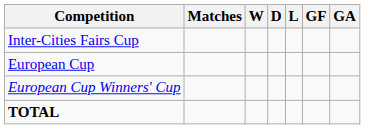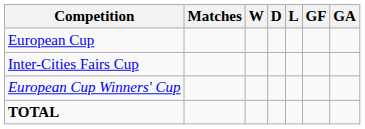 <table class="wikitable">
 <tr>
 <th>Competition</th>
 <th>Matches</th>
 <th>W</th>
 <th>D</th>
 <th>L</th>
 <th>GF</th>
 <th>GA</th>
 </tr>
 <tr>
-<td><a href='#'>Inter-Cities Fairs Cup</a></td>
+<td><a href='#'>European Cup</a></td>
 <td></td>
 <td></td>
 <td></td>
 <td></td>
 <td></td>
 <td></td>
 </tr>
 <tr>
-<td><a href='#'>European Cup</a></td>
+<td><a href='#'>Inter-Cities Fairs Cup</a></td>
 <td></td>
 <td></td>
 <td></td>
 <td></td>
 <td></td>
 <td></td>
 </tr>
 <tr>
 <td><em><a href='#'>European Cup Winners' Cup</a></em></td>
 <td></td>
 <td></td>
 <td></td>
 <td></td>
 <td></td>
 <td></td>
 </tr>
 <tr>
 <td><strong>TOTAL</strong></td>
 <td></td>
 <td></td>
 <td></td>
 <td></td>
 <td></td>
 <td></td>
 </tr>
 </table>
